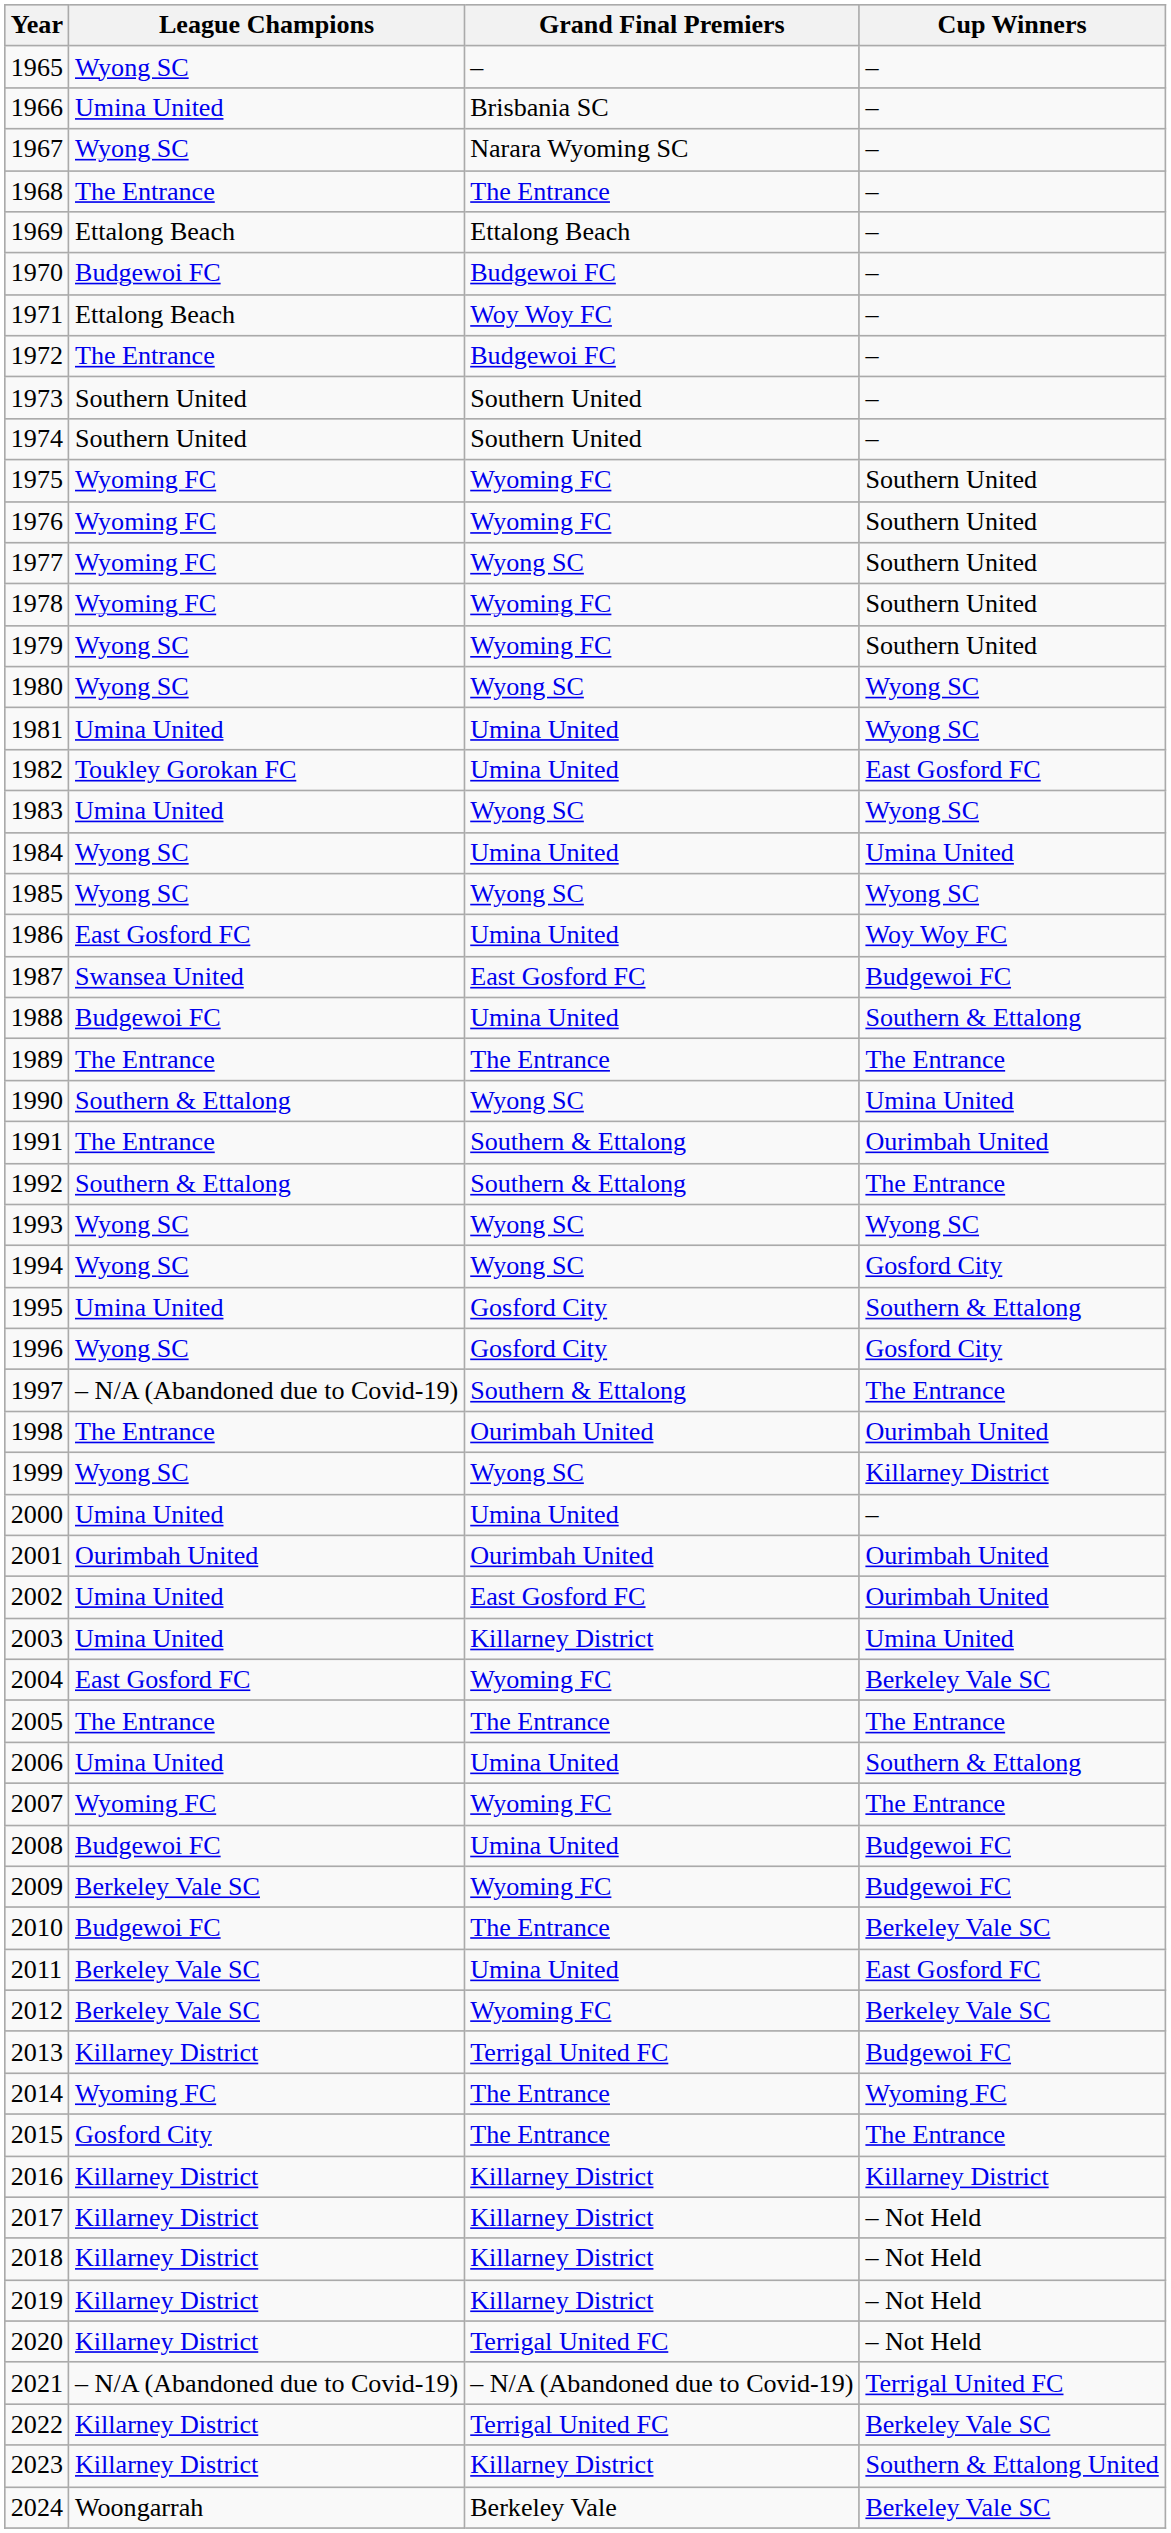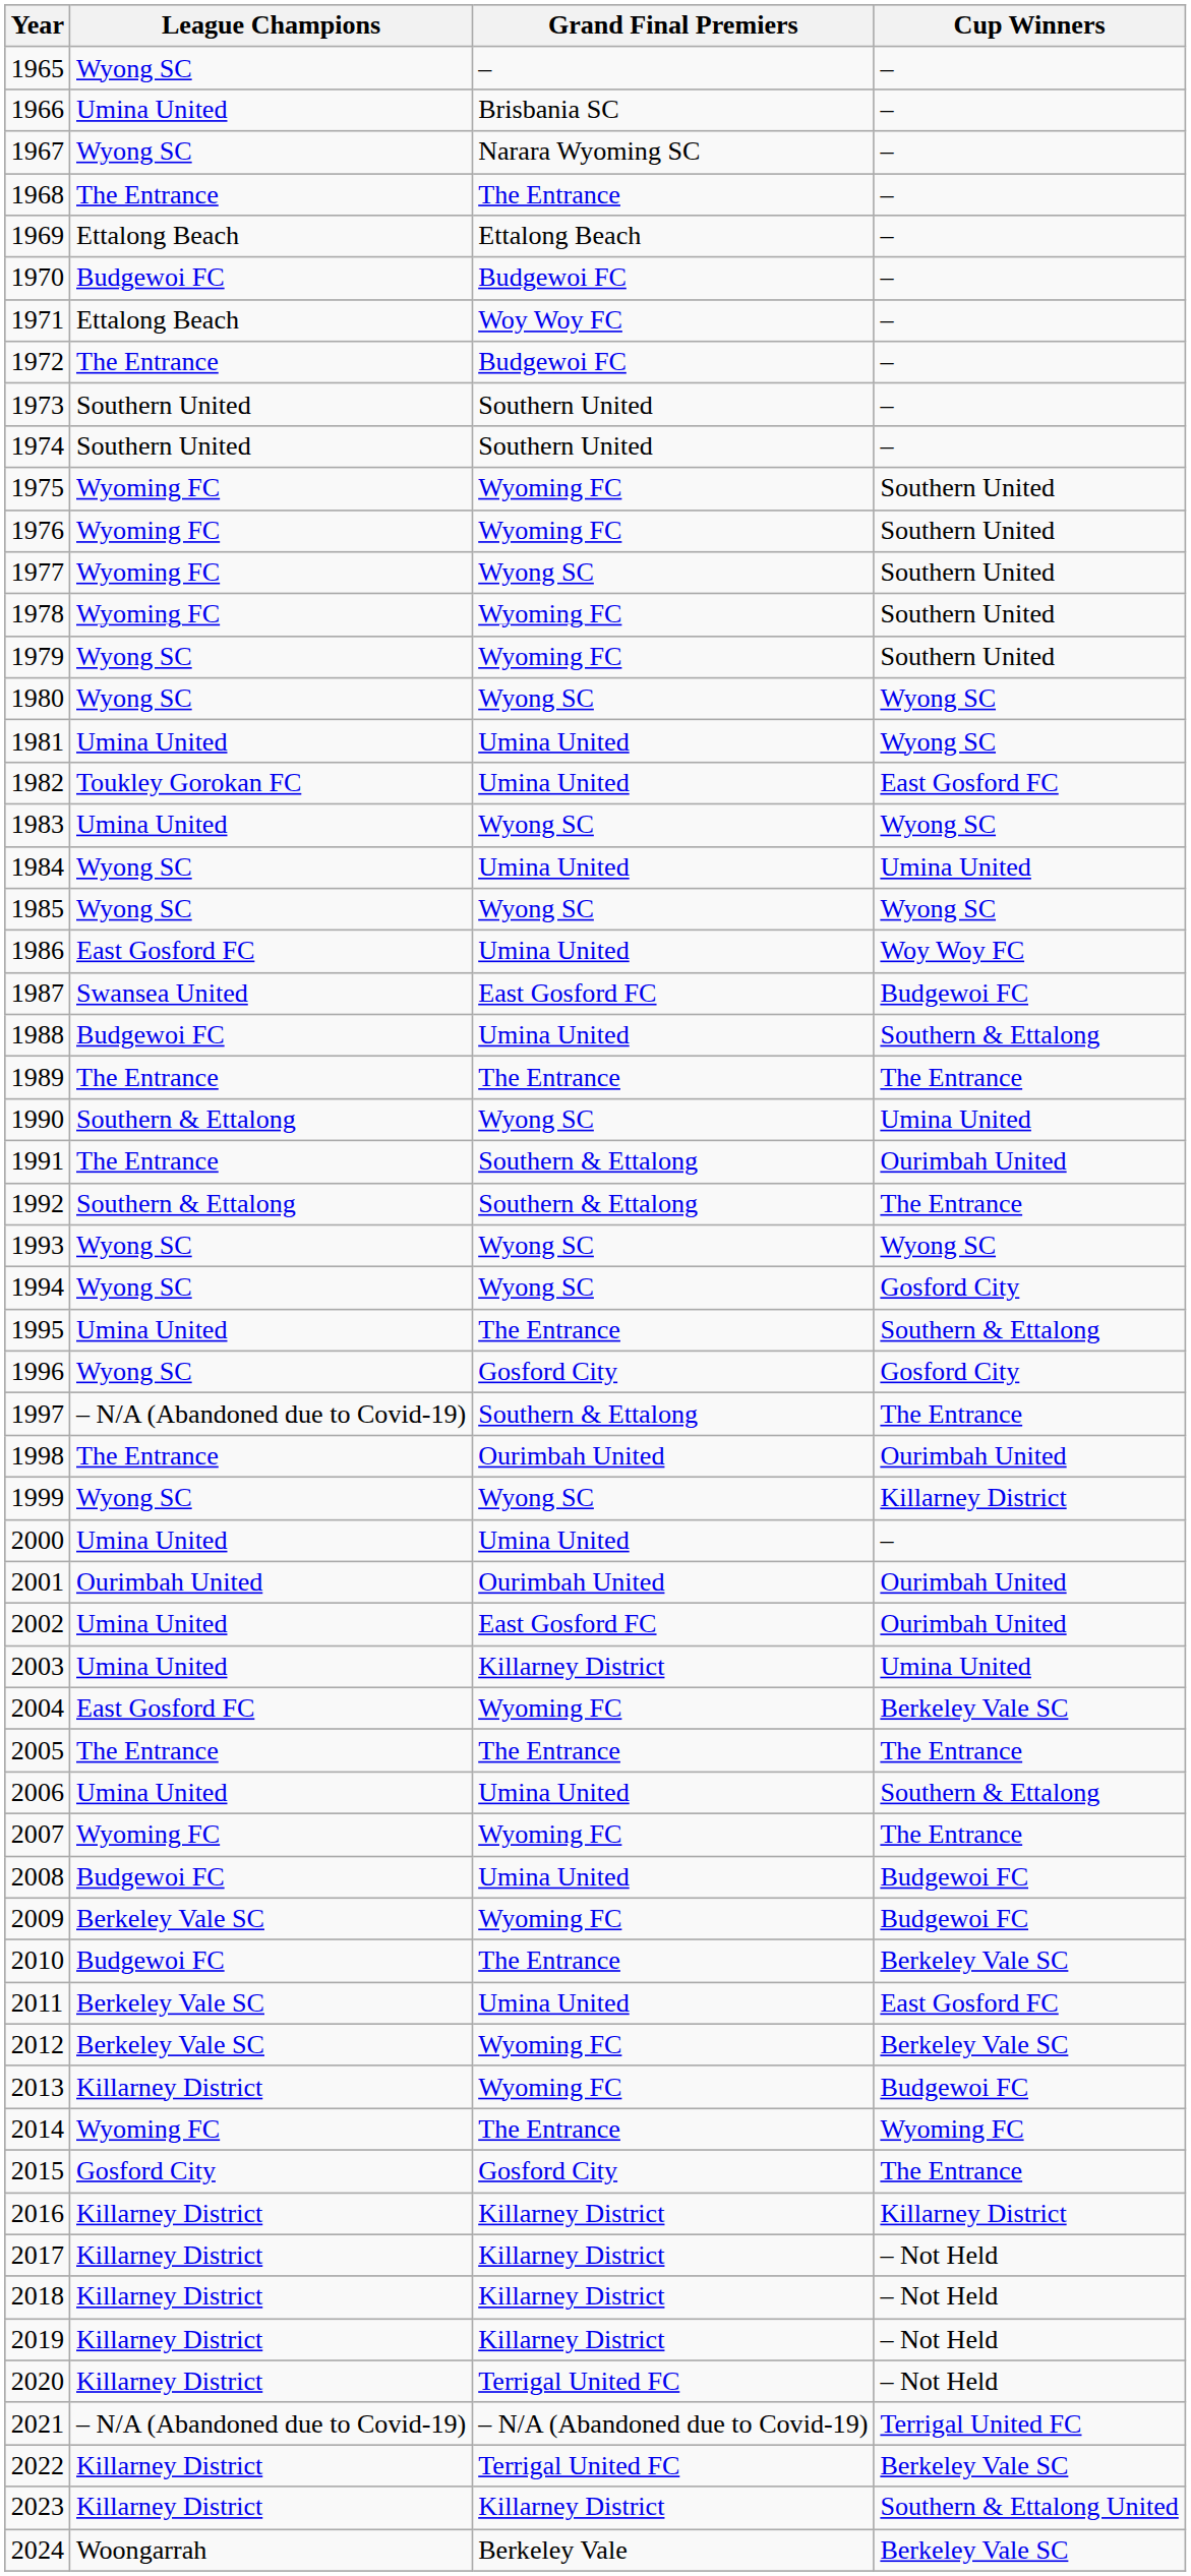 <table class="wikitable">
 <tr>
 <th>Year</th>
 <th>League Champions</th>
 <th>Grand Final Premiers</th>
 <th>Cup Winners</th>
 </tr>
 <tr>
 <td>1965</td>
 <td><a href='#'>Wyong SC</a></td>
 <td>–</td>
 <td>–</td>
 </tr>
 <tr>
 <td>1966</td>
 <td><a href='#'>Umina United</a></td>
 <td>Brisbania SC</td>
 <td>–</td>
 </tr>
 <tr>
 <td>1967</td>
 <td><a href='#'>Wyong SC</a></td>
 <td>Narara Wyoming SC</td>
 <td>–</td>
 </tr>
 <tr>
 <td>1968</td>
 <td><a href='#'>The Entrance</a></td>
 <td><a href='#'>The Entrance</a></td>
 <td>–</td>
 </tr>
 <tr>
 <td>1969</td>
 <td>Ettalong Beach</td>
 <td>Ettalong Beach</td>
 <td>–</td>
 </tr>
 <tr>
 <td>1970</td>
 <td><a href='#'>Budgewoi FC</a></td>
 <td><a href='#'>Budgewoi FC</a></td>
 <td>–</td>
 </tr>
 <tr>
 <td>1971</td>
 <td>Ettalong Beach</td>
 <td><a href='#'>Woy Woy FC</a></td>
 <td>–</td>
 </tr>
 <tr>
 <td>1972</td>
 <td><a href='#'>The Entrance</a></td>
 <td><a href='#'>Budgewoi FC</a></td>
 <td>–</td>
 </tr>
 <tr>
 <td>1973</td>
 <td>Southern United</td>
 <td>Southern United</td>
 <td>–</td>
 </tr>
 <tr>
 <td>1974</td>
 <td>Southern United</td>
 <td>Southern United</td>
 <td>–</td>
 </tr>
 <tr>
 <td>1975</td>
 <td><a href='#'>Wyoming FC</a></td>
 <td><a href='#'>Wyoming FC</a></td>
 <td>Southern United</td>
 </tr>
 <tr>
 <td>1976</td>
 <td><a href='#'>Wyoming FC</a></td>
 <td><a href='#'>Wyoming FC</a></td>
 <td>Southern United</td>
 </tr>
 <tr>
 <td>1977</td>
 <td><a href='#'>Wyoming FC</a></td>
 <td><a href='#'>Wyong SC</a></td>
 <td>Southern United</td>
 </tr>
 <tr>
 <td>1978</td>
 <td><a href='#'>Wyoming FC</a></td>
 <td><a href='#'>Wyoming FC</a></td>
 <td>Southern United</td>
 </tr>
 <tr>
 <td>1979</td>
 <td><a href='#'>Wyong SC</a></td>
 <td><a href='#'>Wyoming FC</a></td>
 <td>Southern United</td>
 </tr>
 <tr>
 <td>1980</td>
 <td><a href='#'>Wyong SC</a></td>
 <td><a href='#'>Wyong SC</a></td>
 <td><a href='#'>Wyong SC</a></td>
 </tr>
 <tr>
 <td>1981</td>
 <td><a href='#'>Umina United</a></td>
 <td><a href='#'>Umina United</a></td>
 <td><a href='#'>Wyong SC</a></td>
 </tr>
 <tr>
 <td>1982</td>
 <td><a href='#'>Toukley Gorokan FC</a></td>
 <td><a href='#'>Umina United</a></td>
 <td><a href='#'>East Gosford FC</a></td>
 </tr>
 <tr>
 <td>1983</td>
 <td><a href='#'>Umina United</a></td>
 <td><a href='#'>Wyong SC</a></td>
 <td><a href='#'>Wyong SC</a></td>
 </tr>
 <tr>
 <td>1984</td>
 <td><a href='#'>Wyong SC</a></td>
 <td><a href='#'>Umina United</a></td>
 <td><a href='#'>Umina United</a></td>
 </tr>
 <tr>
 <td>1985</td>
 <td><a href='#'>Wyong SC</a></td>
 <td><a href='#'>Wyong SC</a></td>
 <td><a href='#'>Wyong SC</a></td>
 </tr>
 <tr>
 <td>1986</td>
 <td><a href='#'>East Gosford FC</a></td>
 <td><a href='#'>Umina United</a></td>
 <td><a href='#'>Woy Woy FC</a></td>
 </tr>
 <tr>
 <td>1987</td>
 <td><a href='#'>Swansea United</a></td>
 <td><a href='#'>East Gosford FC</a></td>
 <td><a href='#'>Budgewoi FC</a></td>
 </tr>
 <tr>
 <td>1988</td>
 <td><a href='#'>Budgewoi FC</a></td>
 <td><a href='#'>Umina United</a></td>
 <td><a href='#'>Southern & Ettalong</a></td>
 </tr>
 <tr>
 <td>1989</td>
 <td><a href='#'>The Entrance</a></td>
 <td><a href='#'>The Entrance</a></td>
 <td><a href='#'>The Entrance</a></td>
 </tr>
 <tr>
 <td>1990</td>
 <td><a href='#'>Southern & Ettalong</a></td>
 <td><a href='#'>Wyong SC</a></td>
 <td><a href='#'>Umina United</a></td>
 </tr>
 <tr>
 <td>1991</td>
 <td><a href='#'>The Entrance</a></td>
 <td><a href='#'>Southern & Ettalong</a></td>
 <td><a href='#'>Ourimbah United</a></td>
 </tr>
 <tr>
 <td>1992</td>
 <td><a href='#'>Southern & Ettalong</a></td>
 <td><a href='#'>Southern & Ettalong</a></td>
 <td><a href='#'>The Entrance</a></td>
 </tr>
 <tr>
 <td>1993</td>
 <td><a href='#'>Wyong SC</a></td>
 <td><a href='#'>Wyong SC</a></td>
 <td><a href='#'>Wyong SC</a></td>
 </tr>
 <tr>
 <td>1994</td>
 <td><a href='#'>Wyong SC</a></td>
 <td><a href='#'>Wyong SC</a></td>
 <td><a href='#'>Gosford City</a></td>
 </tr>
 <tr>
 <td>1995</td>
 <td><a href='#'>Umina United</a></td>
-<td><a href='#'>Gosford City</a></td>
+<td><a href='#'>The Entrance</a></td>
 <td><a href='#'>Southern & Ettalong</a></td>
 </tr>
 <tr>
 <td>1996</td>
 <td><a href='#'>Wyong SC</a></td>
 <td><a href='#'>Gosford City</a></td>
 <td><a href='#'>Gosford City</a></td>
 </tr>
 <tr>
 <td>1997</td>
 <td>– N/A (Abandoned due to Covid-19)</td>
 <td><a href='#'>Southern & Ettalong</a></td>
 <td><a href='#'>The Entrance</a></td>
 </tr>
 <tr>
 <td>1998</td>
 <td><a href='#'>The Entrance</a></td>
 <td><a href='#'>Ourimbah United</a></td>
 <td><a href='#'>Ourimbah United</a></td>
 </tr>
 <tr>
 <td>1999</td>
 <td><a href='#'>Wyong SC</a></td>
 <td><a href='#'>Wyong SC</a></td>
 <td><a href='#'>Killarney District</a></td>
 </tr>
 <tr>
 <td>2000</td>
 <td><a href='#'>Umina United</a></td>
 <td><a href='#'>Umina United</a></td>
 <td>–</td>
 </tr>
 <tr>
 <td>2001</td>
 <td><a href='#'>Ourimbah United</a></td>
 <td><a href='#'>Ourimbah United</a></td>
 <td><a href='#'>Ourimbah United</a></td>
 </tr>
 <tr>
 <td>2002</td>
 <td><a href='#'>Umina United</a></td>
 <td><a href='#'>East Gosford FC</a></td>
 <td><a href='#'>Ourimbah United</a></td>
 </tr>
 <tr>
 <td>2003</td>
 <td><a href='#'>Umina United</a></td>
 <td><a href='#'>Killarney District</a></td>
 <td><a href='#'>Umina United</a></td>
 </tr>
 <tr>
 <td>2004</td>
 <td><a href='#'>East Gosford FC</a></td>
 <td><a href='#'>Wyoming FC</a></td>
 <td><a href='#'>Berkeley Vale SC</a></td>
 </tr>
 <tr>
 <td>2005</td>
 <td><a href='#'>The Entrance</a></td>
 <td><a href='#'>The Entrance</a></td>
 <td><a href='#'>The Entrance</a></td>
 </tr>
 <tr>
 <td>2006</td>
 <td><a href='#'>Umina United</a></td>
 <td><a href='#'>Umina United</a></td>
 <td><a href='#'>Southern & Ettalong</a></td>
 </tr>
 <tr>
 <td>2007</td>
 <td><a href='#'>Wyoming FC</a></td>
 <td><a href='#'>Wyoming FC</a></td>
 <td><a href='#'>The Entrance</a></td>
 </tr>
 <tr>
 <td>2008</td>
 <td><a href='#'>Budgewoi FC</a></td>
 <td><a href='#'>Umina United</a></td>
 <td><a href='#'>Budgewoi FC</a></td>
 </tr>
 <tr>
 <td>2009</td>
 <td><a href='#'>Berkeley Vale SC</a></td>
 <td><a href='#'>Wyoming FC</a></td>
 <td><a href='#'>Budgewoi FC</a></td>
 </tr>
 <tr>
 <td>2010</td>
 <td><a href='#'>Budgewoi FC</a></td>
 <td><a href='#'>The Entrance</a></td>
 <td><a href='#'>Berkeley Vale SC</a></td>
 </tr>
 <tr>
 <td>2011</td>
 <td><a href='#'>Berkeley Vale SC</a></td>
 <td><a href='#'>Umina United</a></td>
 <td><a href='#'>East Gosford FC</a></td>
 </tr>
 <tr>
 <td>2012</td>
 <td><a href='#'>Berkeley Vale SC</a></td>
 <td><a href='#'>Wyoming FC</a></td>
 <td><a href='#'>Berkeley Vale SC</a></td>
 </tr>
 <tr>
 <td>2013</td>
 <td><a href='#'>Killarney District</a></td>
-<td><a href='#'>Terrigal United FC</a></td>
+<td><a href='#'>Wyoming FC</a></td>
 <td><a href='#'>Budgewoi FC</a></td>
 </tr>
 <tr>
 <td>2014</td>
 <td><a href='#'>Wyoming FC</a></td>
 <td><a href='#'>The Entrance</a></td>
 <td><a href='#'>Wyoming FC</a></td>
 </tr>
 <tr>
 <td>2015</td>
 <td><a href='#'>Gosford City</a></td>
-<td><a href='#'>The Entrance</a></td>
+<td><a href='#'>Gosford City</a></td>
 <td><a href='#'>The Entrance</a></td>
 </tr>
 <tr>
 <td>2016</td>
 <td><a href='#'>Killarney District</a></td>
 <td><a href='#'>Killarney District</a></td>
 <td><a href='#'>Killarney District</a></td>
 </tr>
 <tr>
 <td>2017</td>
 <td><a href='#'>Killarney District</a></td>
 <td><a href='#'>Killarney District</a></td>
 <td>– Not Held</td>
 </tr>
 <tr>
 <td>2018</td>
 <td><a href='#'>Killarney District</a></td>
 <td><a href='#'>Killarney District</a></td>
 <td>– Not Held</td>
 </tr>
 <tr>
 <td>2019</td>
 <td><a href='#'>Killarney District</a></td>
 <td><a href='#'>Killarney District</a></td>
 <td>– Not Held</td>
 </tr>
 <tr>
 <td>2020</td>
 <td><a href='#'>Killarney District</a></td>
 <td><a href='#'>Terrigal United FC</a></td>
 <td>– Not Held</td>
 </tr>
 <tr>
 <td>2021</td>
 <td>– N/A (Abandoned due to Covid-19)</td>
 <td>– N/A (Abandoned due to Covid-19)</td>
 <td><a href='#'>Terrigal United FC</a></td>
 </tr>
 <tr>
 <td>2022</td>
 <td><a href='#'>Killarney District</a></td>
 <td><a href='#'>Terrigal United FC</a></td>
 <td><a href='#'>Berkeley Vale SC</a></td>
 </tr>
 <tr>
 <td>2023</td>
 <td><a href='#'>Killarney District</a></td>
 <td><a href='#'>Killarney District</a></td>
 <td><a href='#'>Southern & Ettalong United</a></td>
 </tr>
 <tr>
 <td>2024</td>
 <td>Woongarrah</td>
 <td>Berkeley Vale</td>
 <td><a href='#'>Berkeley Vale SC</a></td>
 </tr>
 </table>
